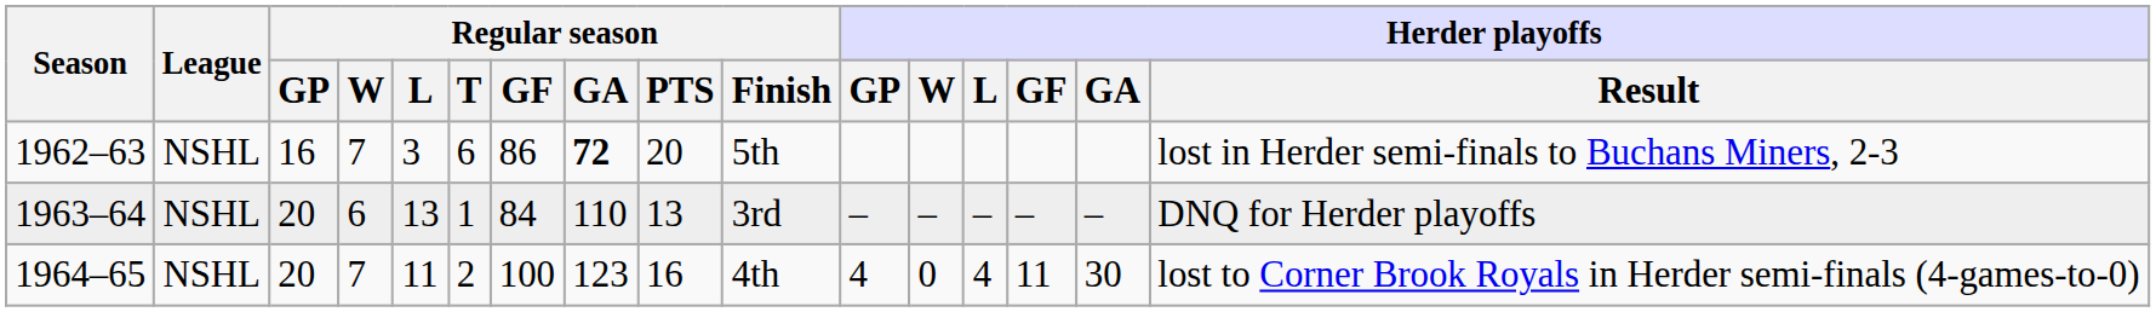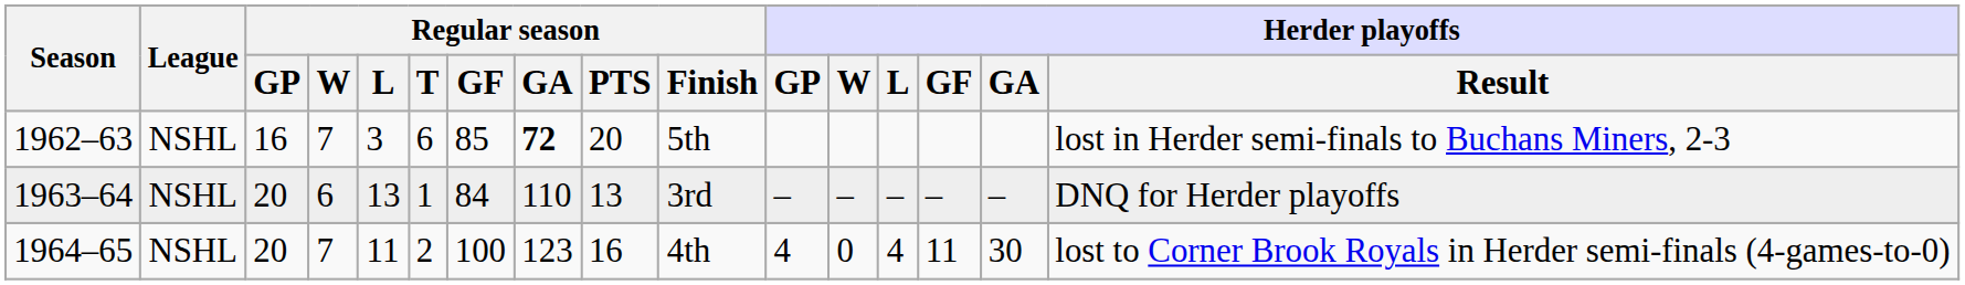 <table class="wikitable plainrowheaders"  style="text-align: background:#dddddd; center; font-size: 95%">
 <tr align="center" style="font-size: small; font-weight:bold; padding:5px;">
 <th rowspan="2" scope="col">Season</th>
 <th rowspan="2" scope="col">League</th>
 <th colspan="8">Regular season</th>
 <th style="background:#ddf;" colspan="10">Herder playoffs</th>
 </tr>
 <tr style="text-align: center">
 <th scope="col">GP</th>
 <th scope="col">W</th>
 <th scope="col">L</th>
 <th scope="col">T</th>
 <th scope="col">GF</th>
 <th scope="col">GA</th>
 <th scope="col">PTS</th>
 <th scope="col">Finish</th>
 <th scope="col">GP</th>
 <th scope="col">W</th>
 <th scope="col">L</th>
 <th scope="col">GF</th>
 <th scope="col">GA</th>
 <th scope="col">Result</th>
 </tr>
 <tr>
 <td>1962–63</td>
 <td>NSHL</td>
 <td>16</td>
 <td>7</td>
 <td>3</td>
 <td>6</td>
-<td>86</td>
+<td>85</td>
 <td><strong>72</strong></td>
 <td>20</td>
 <td>5th</td>
 <td></td>
 <td></td>
 <td></td>
 <td></td>
 <td></td>
 <td>lost in Herder semi-finals to <a href='#'>Buchans Miners</a>, 2-3</td>
 </tr>
 <tr style="background:#eee;">
 <td>1963–64</td>
 <td>NSHL</td>
 <td>20</td>
 <td>6</td>
 <td>13</td>
 <td>1</td>
 <td>84</td>
 <td>110</td>
 <td>13</td>
 <td>3rd</td>
 <td>–</td>
 <td>–</td>
 <td>–</td>
 <td>–</td>
 <td>–</td>
 <td>DNQ for Herder playoffs</td>
 </tr>
 <tr>
 <td>1964–65</td>
 <td>NSHL</td>
 <td>20</td>
 <td>7</td>
 <td>11</td>
 <td>2</td>
 <td>100</td>
 <td>123</td>
 <td>16</td>
 <td>4th</td>
 <td>4</td>
 <td>0</td>
 <td>4</td>
 <td>11</td>
 <td>30</td>
 <td>lost to <a href='#'>Corner Brook Royals</a> in Herder semi-finals (4-games-to-0)</td>
 </tr>
 </table>
